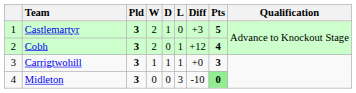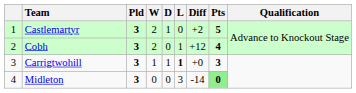 <table class="wikitable" style="text-align:center">
 <tr>
 <th width="20"></th>
 <th width="150" style="text-align:left;">Team</th>
 <th>Pld</th>
 <th>W</th>
 <th>D</th>
 <th>L</th>
 <th>Diff</th>
 <th>Pts</th>
 <th>Qualification</th>
 </tr>
 <tr style="background:#ccffcc">
 <td>1</td>
 <td align="left"><a href='#'>Castlemartyr</a></td>
 <td><strong>3</strong></td>
 <td>2</td>
 <td>1</td>
 <td>0</td>
-<td>+3</td>
+<td>+2</td>
 <td><strong>5</strong></td>
 <td rowspan="2">Advance to Knockout Stage</td>
 </tr>
 <tr style="background:#ccffcc">
 <td>2</td>
 <td align="left"><a href='#'>Cobh</a></td>
 <td><strong>3</strong></td>
 <td>2</td>
 <td>0</td>
 <td>1</td>
 <td>+12</td>
 <td><strong>4</strong></td>
 </tr>
 <tr>
 <td>3</td>
 <td align="left"><a href='#'>Carrigtwohill</a></td>
 <td><strong>3</strong></td>
 <td>1</td>
 <td>1</td>
-<td>1</td>
+<td><strong>1</strong></td>
 <td>+0</td>
 <td><strong>3</strong></td>
 <td rowspan="2"></td>
 </tr>
 <tr>
 <td>4</td>
 <td align="left"><a href='#'>Midleton</a></td>
 <td><strong>3</strong></td>
 <td>0</td>
 <td>0</td>
 <td>3</td>
-<td>-10</td>
+<td>-14</td>
 <td style="background: lightgreen;"><strong>0</strong></td>
 </tr>
 </table>
